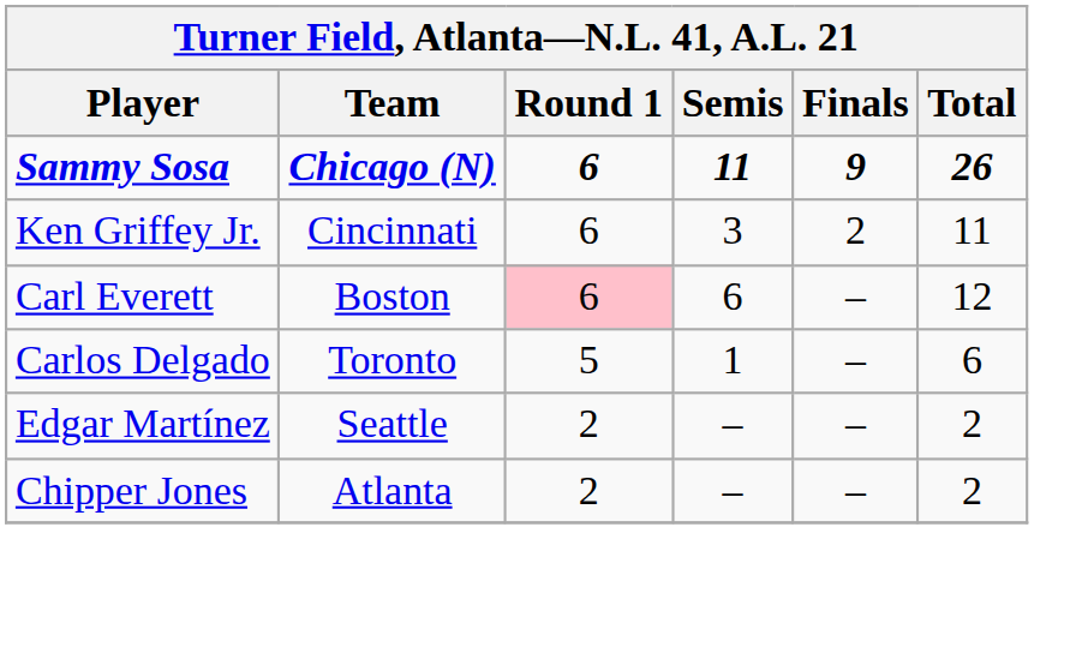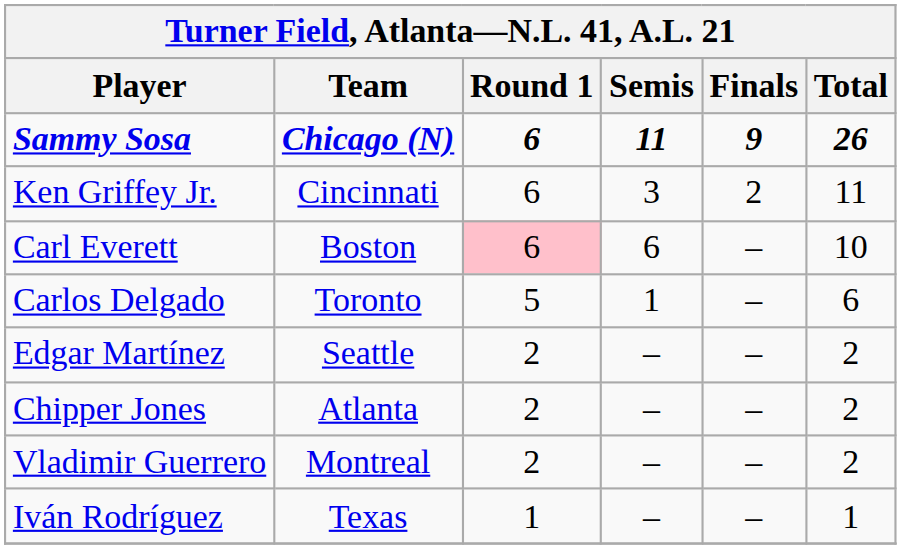 <table class="wikitable" style="font-size: 100%; text-align:right;">
 <tr>
 <th colspan="6"><a href='#'>Turner Field</a>, Atlanta—N.L. 41, A.L. 21</th>
 </tr>
 <tr>
 <th>Player</th>
 <th>Team</th>
 <th>Round 1</th>
 <th>Semis</th>
 <th>Finals</th>
 <th>Total</th>
 </tr>
 <tr>
 <td align="left"><strong><em><a href='#'>Sammy Sosa</a></em></strong></td>
 <td align="center"><strong><em><a href='#'>Chicago (N)</a></em></strong></td>
 <td align="center"><strong><em>6</em></strong></td>
 <td align="center"><strong><em>11</em></strong></td>
 <td align="center"><strong><em>9</em></strong></td>
 <td align="center"><strong><em>26</em></strong></td>
 </tr>
 <tr>
 <td align="left"><a href='#'>Ken Griffey Jr.</a></td>
 <td align="center"><a href='#'>Cincinnati</a></td>
 <td align="center">6</td>
 <td align="center">3</td>
 <td align="center">2</td>
 <td align="center">11</td>
 </tr>
 <tr>
 <td align="left"><a href='#'>Carl Everett</a></td>
 <td align="center"><a href='#'>Boston</a></td>
 <td align="center" style="background: pink;">6</td>
 <td align="center">6</td>
 <td align="center">–</td>
-<td align="center">12</td>
+<td align="center">10</td>
 </tr>
 <tr>
 <td align="left"><a href='#'>Carlos Delgado</a></td>
 <td align="center"><a href='#'>Toronto</a></td>
 <td align="center">5</td>
 <td align="center">1</td>
 <td align="center">–</td>
 <td align="center">6</td>
 </tr>
 <tr>
 <td align="left"><a href='#'>Edgar Martínez</a></td>
 <td align="center"><a href='#'>Seattle</a></td>
 <td align="center">2</td>
 <td align="center">–</td>
 <td align="center">–</td>
 <td align="center">2</td>
 </tr>
 <tr>
 <td align="left"><a href='#'>Chipper Jones</a></td>
 <td align="center"><a href='#'>Atlanta</a></td>
 <td align="center">2</td>
 <td align="center">–</td>
 <td align="center">–</td>
 <td align="center">2</td>
 </tr>
 <tr>
+<td align="left"><a href='#'>Vladimir Guerrero</a></td>
+<td align="center"><a href='#'>Montreal</a></td>
+<td align="center">2</td>
+<td align="center">–</td>
+<td align="center">–</td>
+<td align="center">2</td>
+</tr>
+<tr>
+<td align="left"><a href='#'>Iván Rodríguez</a></td>
+<td align="center"><a href='#'>Texas</a></td>
+<td align="center">1</td>
+<td align="center">–</td>
+<td align="center">–</td>
+<td align="center">1</td>
+</tr>
+<tr>
 </tr>
 </table>
